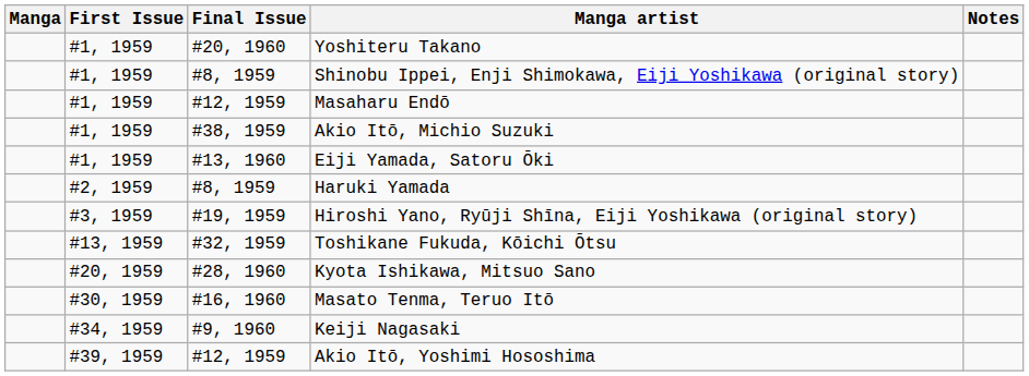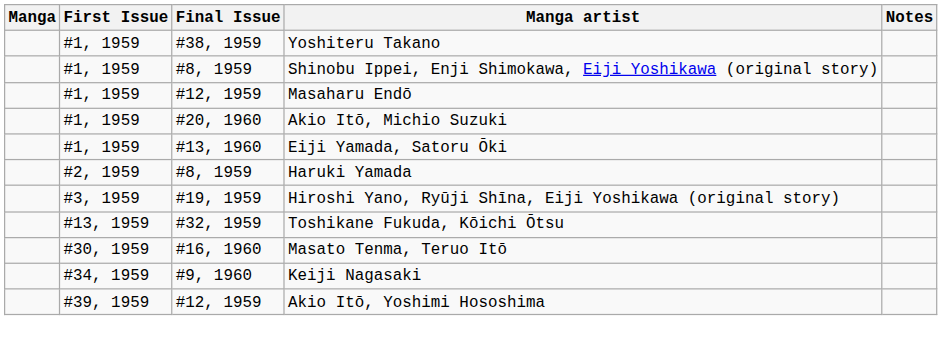 <table class="wikitable sortable">
 <tr>
 <th>Manga</th>
 <th>First Issue</th>
 <th>Final Issue</th>
 <th>Manga artist</th>
 <th>Notes</th>
 </tr>
 <tr>
 <td></td>
 <td>#1, 1959</td>
-<td>#20, 1960</td>
+<td>#38, 1959</td>
 <td>Yoshiteru Takano</td>
 <td></td>
 </tr>
 <tr>
 <td></td>
 <td>#1, 1959</td>
 <td>#8, 1959</td>
 <td>Shinobu Ippei, Enji Shimokawa, <a href='#'>Eiji Yoshikawa</a> (original story)</td>
 <td></td>
 </tr>
 <tr>
 <td></td>
 <td>#1, 1959</td>
 <td>#12, 1959</td>
 <td>Masaharu Endō</td>
 <td></td>
 </tr>
 <tr>
 <td></td>
 <td>#1, 1959</td>
-<td>#38, 1959</td>
+<td>#20, 1960</td>
 <td>Akio Itō, Michio Suzuki</td>
 <td></td>
 </tr>
 <tr>
 <td></td>
 <td>#1, 1959</td>
 <td>#13, 1960</td>
 <td>Eiji Yamada, Satoru Ōki</td>
 <td></td>
 </tr>
 <tr>
 <td></td>
 <td>#2, 1959</td>
 <td>#8, 1959</td>
 <td>Haruki Yamada</td>
 <td></td>
 </tr>
 <tr>
 <td></td>
 <td>#3, 1959</td>
 <td>#19, 1959</td>
 <td>Hiroshi Yano, Ryūji Shīna, Eiji Yoshikawa (original story)</td>
 <td></td>
 </tr>
 <tr>
 <td></td>
 <td>#13, 1959</td>
 <td>#32, 1959</td>
 <td>Toshikane Fukuda, Kōichi Ōtsu</td>
 <td></td>
 </tr>
 <tr>
 <td></td>
-<td>#20, 1959</td>
-<td>#28, 1960</td>
-<td>Kyota Ishikawa, Mitsuo Sano</td>
-<td></td>
-</tr>
-<tr>
-<td></td>
 <td>#30, 1959</td>
 <td>#16, 1960</td>
 <td>Masato Tenma, Teruo Itō</td>
 <td></td>
 </tr>
 <tr>
 <td></td>
 <td>#34, 1959</td>
 <td>#9, 1960</td>
 <td>Keiji Nagasaki</td>
 <td></td>
 </tr>
 <tr>
 <td></td>
 <td>#39, 1959</td>
 <td>#12, 1959</td>
 <td>Akio Itō, Yoshimi Hososhima</td>
 <td></td>
 </tr>
 </table>
